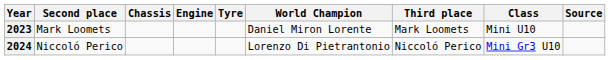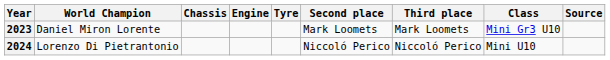 <table class="wikitable">
 <tr>
 <th>Year</th>
-<th>Second place</th>
+<th>World Champion</th>
 <th>Chassis</th>
 <th>Engine</th>
 <th>Tyre</th>
-<th>World Champion</th>
+<th>Second place</th>
 <th>Third place</th>
 <th align="center">Class</th>
 <th align="center">Source</th>
 </tr>
 <tr>
 <th>2023</th>
-<td> Mark Loomets</td>
+<td> Daniel Miron Lorente</td>
 <td></td>
 <td></td>
 <td></td>
-<td> Daniel Miron Lorente</td>
 <td> Mark Loomets</td>
-<td>Mini U10</td>
+<td> Mark Loomets</td>
+<td align=center><a href='#'>Mini Gr3</a> U10</td>
 <td align=center></td>
 </tr>
 <tr>
 <th>2024</th>
-<td> Niccoló Perico</td>
+<td> Lorenzo Di Pietrantonio</td>
 <td></td>
 <td></td>
 <td></td>
-<td> Lorenzo Di Pietrantonio</td>
 <td> Niccoló Perico</td>
-<td align=center><a href='#'>Mini Gr3</a> U10</td>
+<td> Niccoló Perico</td>
+<td>Mini U10</td>
 <td align=center></td>
 </tr>
 </table>
